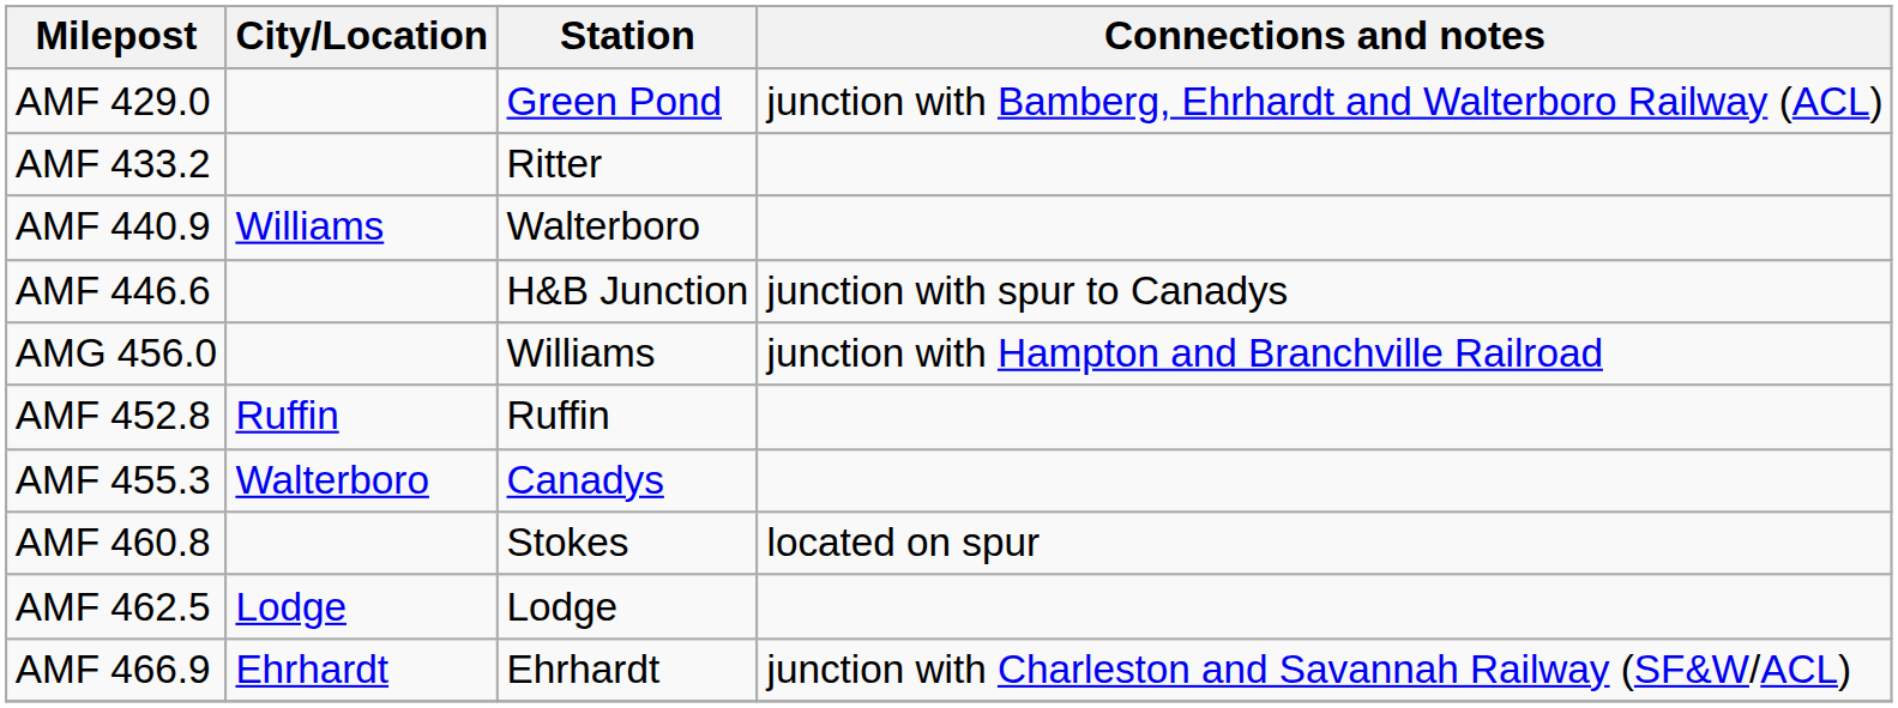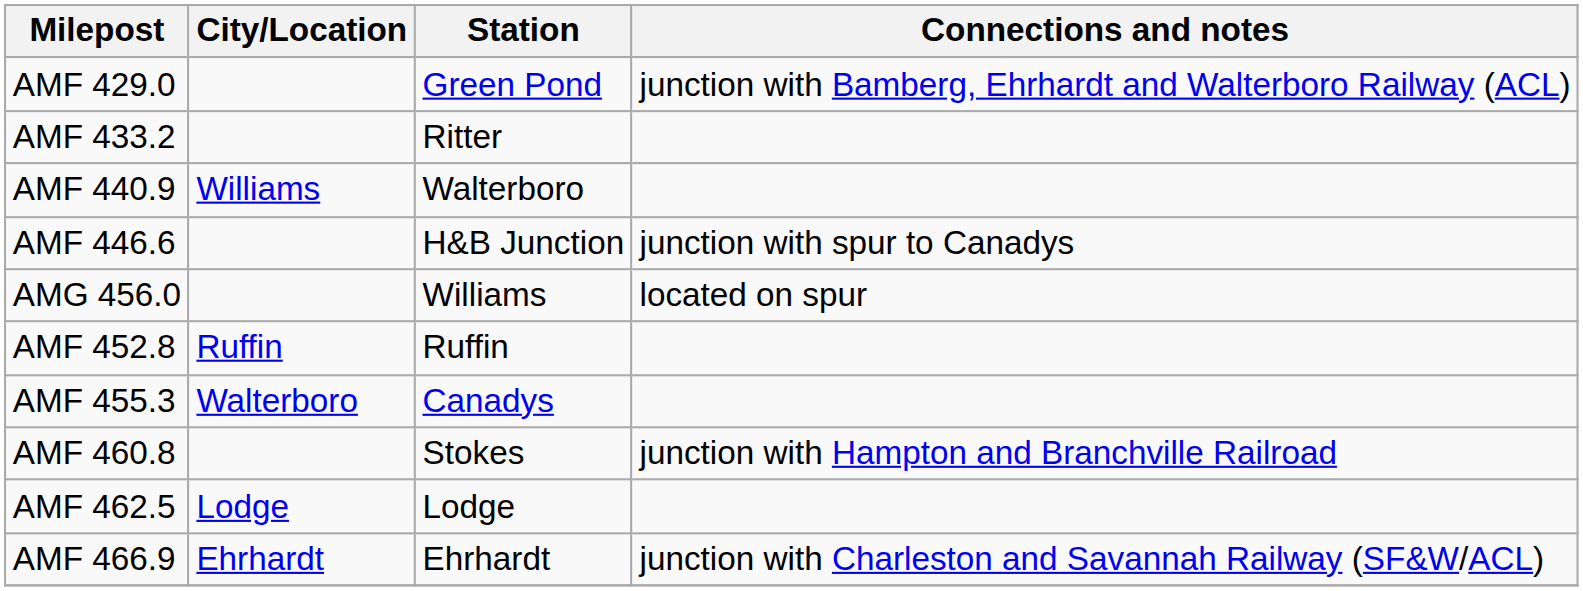 <table class="wikitable">
 <tr>
 <th>Milepost</th>
 <th>City/Location</th>
 <th>Station</th>
 <th>Connections and notes</th>
 </tr>
 <tr>
 <td>AMF 429.0</td>
 <td></td>
 <td><a href='#'>Green Pond</a></td>
 <td>junction with <a href='#'>Bamberg, Ehrhardt and Walterboro Railway</a> (<a href='#'>ACL</a>)</td>
 </tr>
 <tr>
 <td>AMF 433.2</td>
 <td></td>
 <td>Ritter</td>
 <td></td>
 </tr>
 <tr>
 <td>AMF 440.9</td>
 <td><a href='#'>Williams</a></td>
 <td>Walterboro</td>
 <td></td>
 </tr>
 <tr>
 <td>AMF 446.6</td>
 <td></td>
 <td>H&B Junction</td>
 <td>junction with spur to Canadys</td>
 </tr>
 <tr>
 <td>AMG 456.0</td>
 <td></td>
 <td>Williams</td>
-<td>junction with <a href='#'>Hampton and Branchville Railroad</a></td>
+<td>located on spur</td>
 </tr>
 <tr>
 <td>AMF 452.8</td>
 <td><a href='#'>Ruffin</a></td>
 <td>Ruffin</td>
 <td></td>
 </tr>
 <tr>
 <td>AMF 455.3</td>
 <td><a href='#'>Walterboro</a></td>
 <td><a href='#'>Canadys</a></td>
 <td></td>
 </tr>
 <tr>
 <td>AMF 460.8</td>
 <td></td>
 <td>Stokes</td>
-<td>located on spur</td>
+<td>junction with <a href='#'>Hampton and Branchville Railroad</a></td>
 </tr>
 <tr>
 <td>AMF 462.5</td>
 <td><a href='#'>Lodge</a></td>
 <td>Lodge</td>
 <td></td>
 </tr>
 <tr>
 <td>AMF 466.9</td>
 <td><a href='#'>Ehrhardt</a></td>
 <td>Ehrhardt</td>
 <td>junction with <a href='#'>Charleston and Savannah Railway</a> (<a href='#'>SF&W</a>/<a href='#'>ACL</a>)</td>
 </tr>
 <tr>
 </tr>
 </table>
